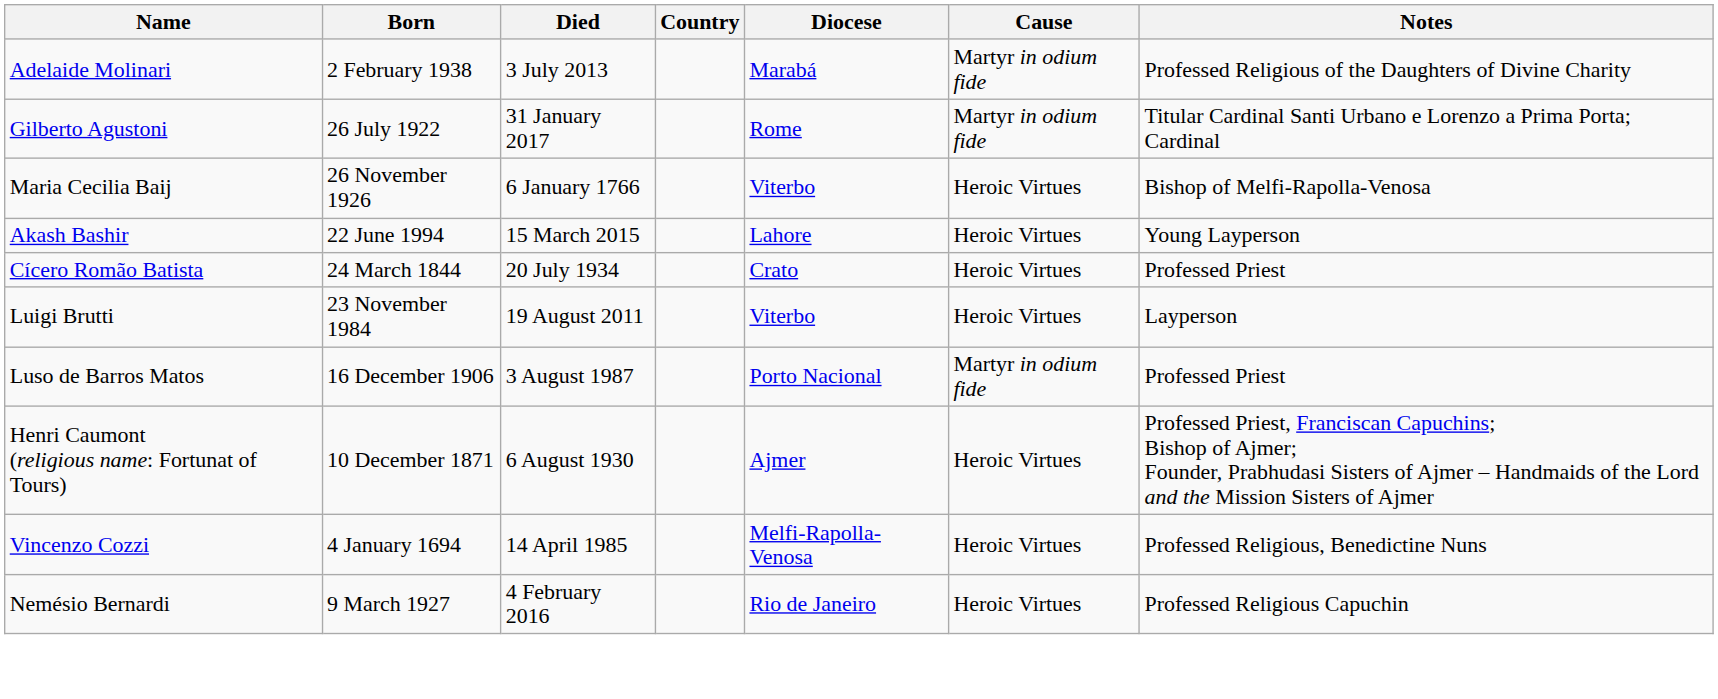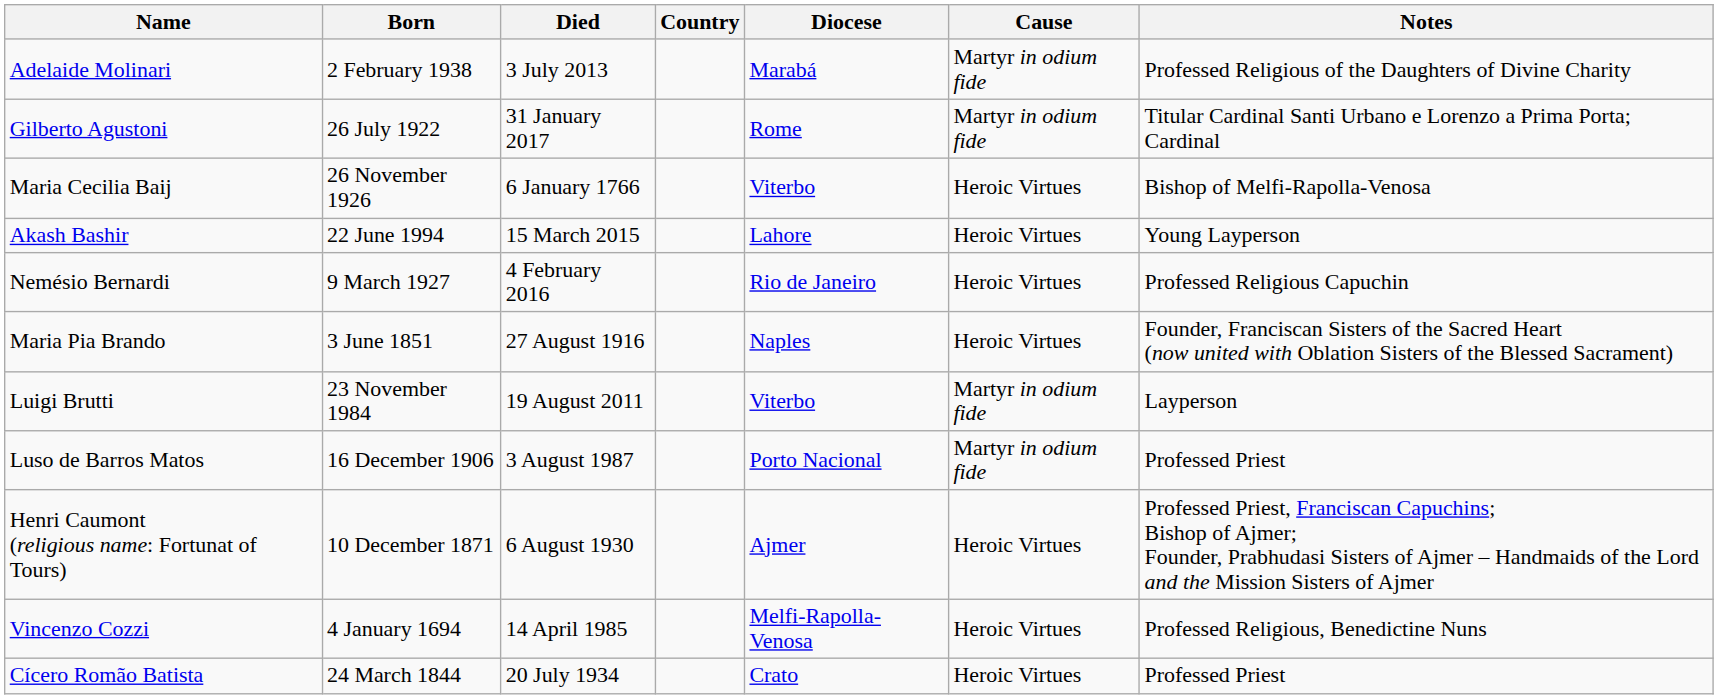 <table class="wikitable sortable">
 <tr>
 <th>Name</th>
 <th>Born</th>
 <th>Died</th>
 <th>Country</th>
 <th>Diocese</th>
 <th>Cause</th>
 <th>Notes</th>
 </tr>
 <tr>
 <td><a href='#'>Adelaide Molinari</a></td>
 <td>2 February 1938</td>
 <td>3 July 2013</td>
 <td></td>
 <td><a href='#'>Marabá</a></td>
 <td>Martyr <em>in odium fide</em></td>
 <td>Professed Religious of the Daughters of Divine Charity</td>
 </tr>
 <tr>
 <td><a href='#'>Gilberto Agustoni</a></td>
 <td>26 July 1922</td>
 <td>31 January 2017</td>
 <td><br></td>
 <td><a href='#'>Rome</a></td>
 <td>Martyr <em>in odium fide</em></td>
 <td>Titular Cardinal Santi Urbano e Lorenzo a Prima Porta; Cardinal</td>
 </tr>
 <tr>
 <td>Maria Cecilia Baij</td>
 <td>26 November 1926</td>
 <td>6 January 1766</td>
 <td></td>
 <td><a href='#'>Viterbo</a></td>
 <td>Heroic Virtues</td>
 <td>Bishop of Melfi-Rapolla-Venosa</td>
 </tr>
 <tr>
 <td><a href='#'>Akash Bashir</a></td>
 <td>22 June 1994</td>
 <td>15 March 2015</td>
 <td></td>
 <td><a href='#'>Lahore</a></td>
 <td>Heroic Virtues</td>
 <td>Young Layperson</td>
 </tr>
 <tr>
-<td><a href='#'>Cícero Romão Batista</a></td>
-<td>24 March 1844</td>
-<td>20 July 1934</td>
+<td>Nemésio Bernardi</td>
+<td>9 March 1927</td>
+<td>4 February 2016</td>
 <td></td>
-<td><a href='#'>Crato</a></td>
+<td><a href='#'>Rio de Janeiro</a></td>
 <td>Heroic Virtues</td>
-<td>Professed Priest</td>
+<td>Professed Religious Capuchin</td>
+</tr>
+<tr>
+<td>Maria Pia Brando</td>
+<td>3 June 1851</td>
+<td>27 August 1916</td>
+<td></td>
+<td><a href='#'>Naples</a></td>
+<td>Heroic Virtues</td>
+<td>Founder, Franciscan Sisters of the Sacred Heart <br>(<em>now united with</em> Oblation Sisters of the Blessed Sacrament)</td>
 </tr>
 <tr>
 <td>Luigi Brutti</td>
 <td>23 November 1984</td>
 <td>19 August 2011</td>
 <td></td>
 <td><a href='#'>Viterbo</a></td>
-<td>Heroic Virtues</td>
+<td>Martyr <em>in odium fide</em></td>
 <td>Layperson</td>
 </tr>
 <tr>
 <td>Luso de Barros Matos</td>
 <td>16 December 1906</td>
 <td>3 August 1987</td>
 <td></td>
 <td><a href='#'>Porto Nacional</a></td>
 <td>Martyr <em>in odium fide</em></td>
 <td>Professed Priest</td>
 </tr>
 <tr>
 <td>Henri Caumont <br>(<em>religious name</em>: Fortunat of Tours)</td>
 <td>10 December 1871</td>
 <td>6 August 1930</td>
 <td><br></td>
 <td><a href='#'>Ajmer</a></td>
 <td>Heroic Virtues</td>
 <td>Professed Priest, <a href='#'>Franciscan Capuchins</a>; <br>Bishop of Ajmer; <br>Founder, Prabhudasi Sisters of Ajmer – Handmaids of the Lord<br> <em>and the</em> Mission Sisters of Ajmer</td>
 </tr>
 <tr>
 <td><a href='#'>Vincenzo Cozzi</a></td>
 <td>4 January 1694</td>
 <td>14 April 1985</td>
 <td></td>
 <td><a href='#'>Melfi-Rapolla-Venosa</a></td>
 <td>Heroic Virtues</td>
 <td>Professed Religious, Benedictine Nuns</td>
 </tr>
 <tr>
-<td>Nemésio Bernardi</td>
-<td>9 March 1927</td>
-<td>4 February 2016</td>
+<td><a href='#'>Cícero Romão Batista</a></td>
+<td>24 March 1844</td>
+<td>20 July 1934</td>
 <td></td>
-<td><a href='#'>Rio de Janeiro</a></td>
+<td><a href='#'>Crato</a></td>
 <td>Heroic Virtues</td>
-<td>Professed Religious Capuchin</td>
+<td>Professed Priest</td>
 </tr>
 </table>
